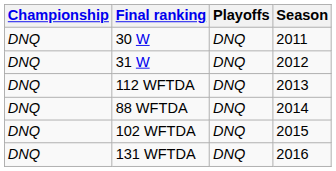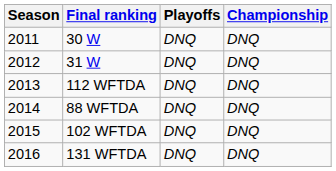 <table class="wikitable sortable">
 <tr>
-<th><a href='#'>Championship</a></th>
+<th>Season</th>
 <th><a href='#'>Final ranking</a></th>
 <th>Playoffs</th>
-<th>Season</th>
+<th><a href='#'>Championship</a></th>
 </tr>
 <tr>
-<td><em>DNQ</em></td>
+<td>2011</td>
 <td>30 <a href='#'>W</a></td>
 <td><em>DNQ</em></td>
-<td>2011</td>
+<td><em>DNQ</em></td>
 </tr>
 <tr>
-<td><em>DNQ</em></td>
+<td>2012</td>
 <td>31 <a href='#'>W</a></td>
 <td><em>DNQ</em></td>
-<td>2012</td>
+<td><em>DNQ</em></td>
 </tr>
 <tr>
-<td><em>DNQ</em></td>
+<td>2013</td>
 <td>112 WFTDA</td>
 <td><em>DNQ</em></td>
-<td>2013</td>
+<td><em>DNQ</em></td>
 </tr>
 <tr>
-<td><em>DNQ</em></td>
+<td>2014</td>
 <td>88 WFTDA</td>
 <td><em>DNQ</em></td>
-<td>2014</td>
+<td><em>DNQ</em></td>
 </tr>
 <tr>
-<td><em>DNQ</em></td>
+<td>2015</td>
 <td>102 WFTDA</td>
 <td><em>DNQ</em></td>
-<td>2015</td>
+<td><em>DNQ</em></td>
 </tr>
 <tr>
-<td><em>DNQ</em></td>
+<td>2016</td>
 <td>131 WFTDA</td>
 <td><em>DNQ</em></td>
-<td>2016</td>
+<td><em>DNQ</em></td>
 </tr>
 </table>
